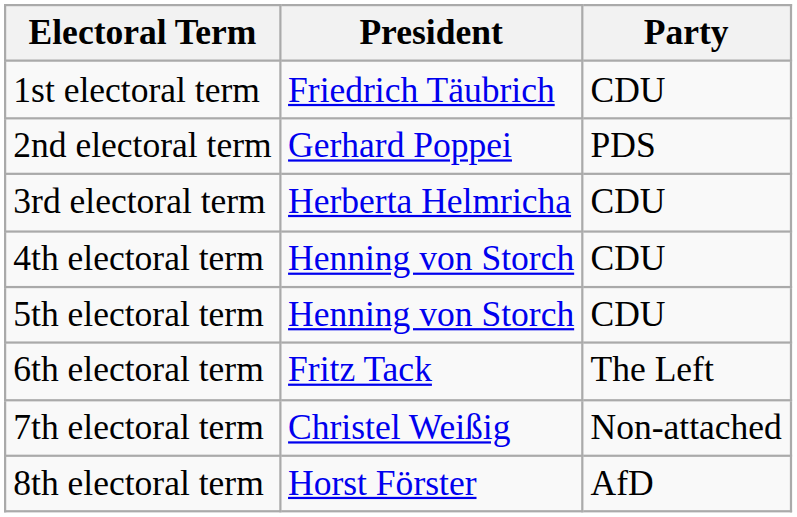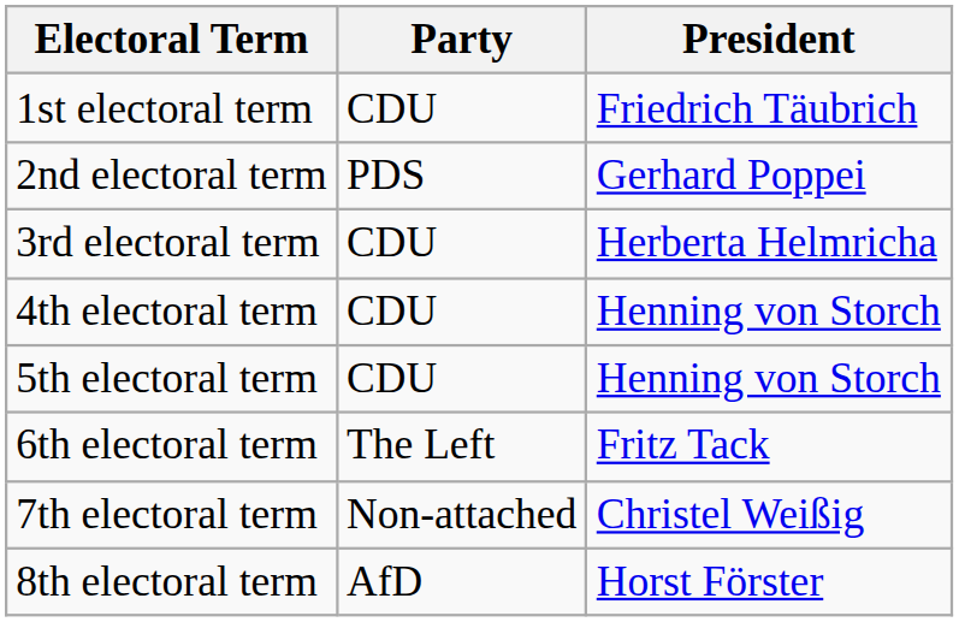 <table class="wikitable">
 <tr>
 <th>Electoral Term</th>
+<th>Party</th>
 <th>President</th>
-<th>Party</th>
 </tr>
 <tr>
 <td>1st electoral term</td>
+<td>CDU</td>
 <td><a href='#'>Friedrich Täubrich</a></td>
-<td>CDU</td>
 </tr>
 <tr>
 <td>2nd electoral term</td>
+<td>PDS</td>
 <td><a href='#'>Gerhard Poppei</a></td>
-<td>PDS</td>
 </tr>
 <tr>
 <td>3rd electoral term</td>
+<td>CDU</td>
 <td><a href='#'>Herberta Helmricha</a></td>
-<td>CDU</td>
 </tr>
 <tr>
 <td>4th electoral term</td>
+<td>CDU</td>
 <td><a href='#'>Henning von Storch</a></td>
-<td>CDU</td>
 </tr>
 <tr>
 <td>5th electoral term</td>
+<td>CDU</td>
 <td><a href='#'>Henning von Storch</a></td>
-<td>CDU</td>
 </tr>
 <tr>
 <td>6th electoral term</td>
+<td>The Left</td>
 <td><a href='#'>Fritz Tack</a></td>
-<td>The Left</td>
 </tr>
 <tr>
 <td>7th electoral term</td>
+<td>Non-attached</td>
 <td><a href='#'>Christel Weißig</a></td>
-<td>Non-attached</td>
 </tr>
 <tr>
 <td>8th electoral term</td>
+<td>AfD</td>
 <td><a href='#'>Horst Förster</a></td>
-<td>AfD</td>
 </tr>
 </table>
